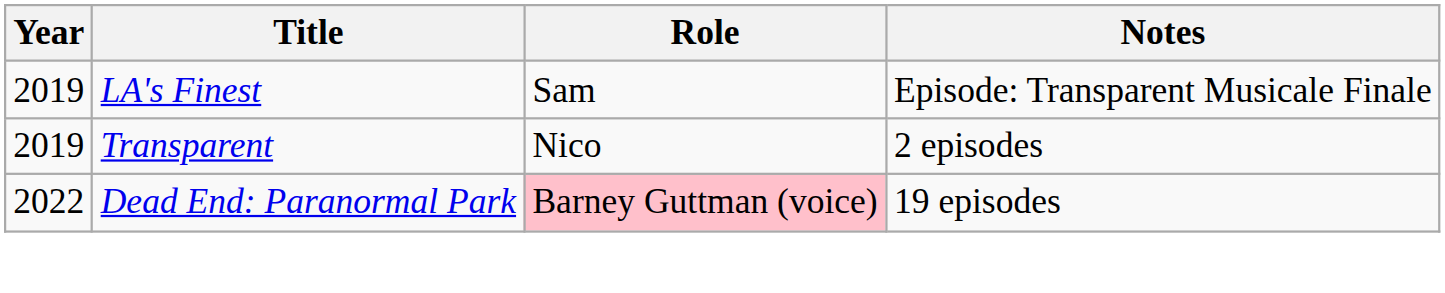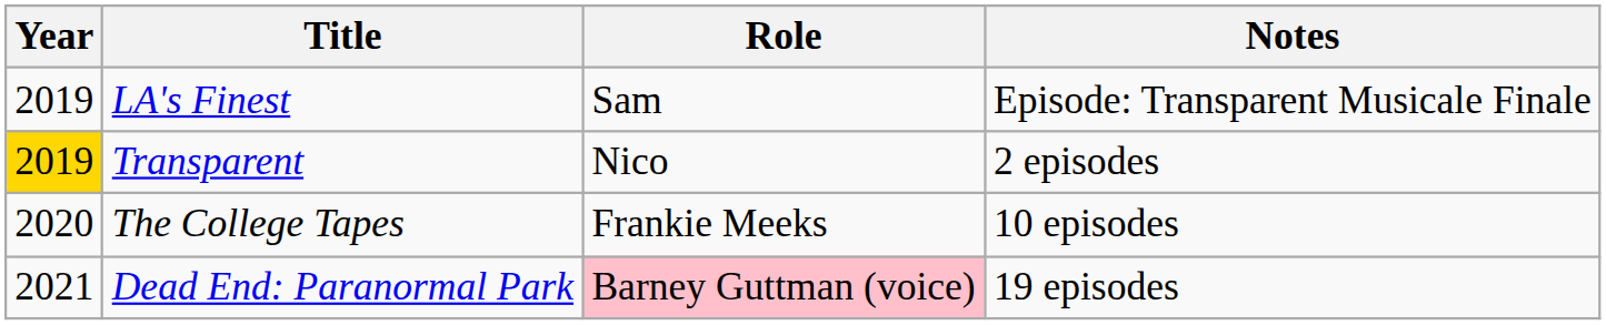 <table class="wikitable">
 <tr>
 <th>Year</th>
 <th>Title</th>
 <th>Role</th>
 <th>Notes</th>
 </tr>
 <tr>
 <td>2019</td>
 <td><a href='#'><em>LA's Finest</em></a></td>
 <td>Sam</td>
 <td>Episode: Transparent Musicale Finale</td>
 </tr>
 <tr>
-<td>2019</td>
+<td style="background: gold;">2019</td>
 <td><a href='#'><em>Transparent</em></a></td>
 <td>Nico</td>
 <td>2 episodes</td>
 </tr>
 <tr>
-<td>2022</td>
+<td>2020</td>
+<td><em>The College Tapes</em></td>
+<td>Frankie Meeks</td>
+<td>10 episodes</td>
+</tr>
+<tr>
+<td>2021</td>
 <td><em><a href='#'>Dead End: Paranormal Park</a></em></td>
 <td style="background: pink;">Barney Guttman (voice)</td>
 <td>19 episodes</td>
 </tr>
 </table>
